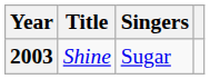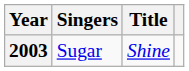 <table class="wikitable sortable plainrowheaders">
 <tr>
 <th scope="col">Year</th>
+<th scope="col">Singers</th>
 <th scope="col">Title</th>
-<th scope="col">Singers</th>
 <th scope="col" class="unsortable"></th>
 </tr>
 <tr>
 <th scope="row">2003</th>
+<td><a href='#'>Sugar</a></td>
 <td><em><a href='#'>Shine</a></em></td>
-<td><a href='#'>Sugar</a></td>
 <td></td>
 </tr>
 </table>
